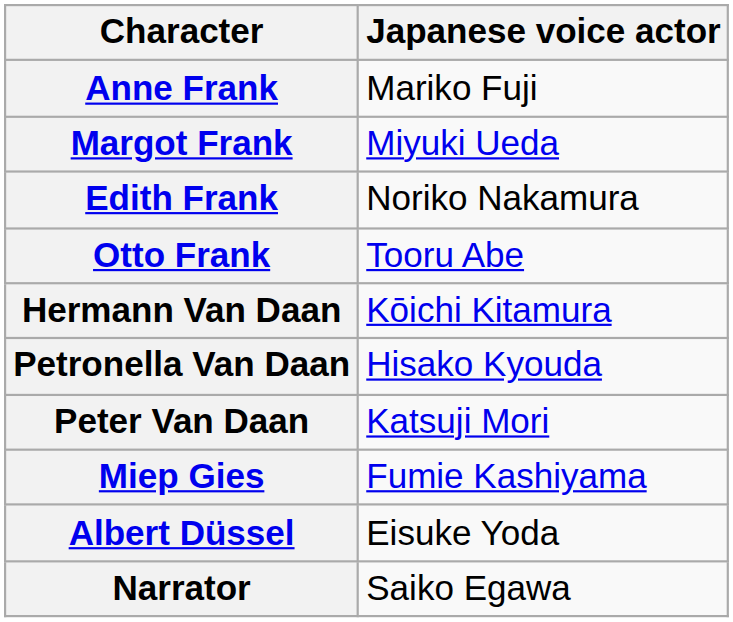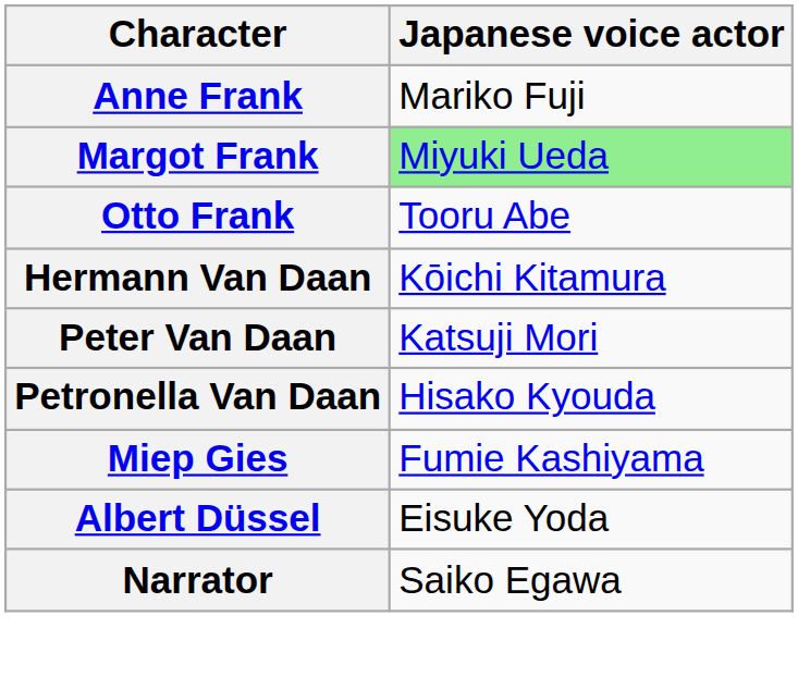 <table class="wikitable plainrowheaders">
 <tr>
 <th>Character</th>
 <th>Japanese voice actor</th>
 </tr>
 <tr>
 <th scope="row"><a href='#'>Anne Frank</a></th>
 <td>Mariko Fuji</td>
 </tr>
 <tr>
 <th scope="row"><a href='#'>Margot Frank</a></th>
-<td><a href='#'>Miyuki Ueda</a></td>
-</tr>
-<tr>
-<th scope="row"><a href='#'>Edith Frank</a></th>
-<td>Noriko Nakamura</td>
+<td style="background: lightgreen;"><a href='#'>Miyuki Ueda</a></td>
 </tr>
 <tr>
 <th scope="row"><a href='#'>Otto Frank</a></th>
 <td><a href='#'>Tooru Abe</a></td>
 </tr>
 <tr>
 <th scope="row">Hermann Van Daan</th>
 <td><a href='#'>Kōichi Kitamura</a></td>
 </tr>
 <tr>
+<th scope="row">Peter Van Daan</th>
+<td><a href='#'>Katsuji Mori</a></td>
+</tr>
+<tr>
 <th scope="row">Petronella Van Daan</th>
 <td><a href='#'>Hisako Kyouda</a></td>
-</tr>
-<tr>
-<th scope="row">Peter Van Daan</th>
-<td><a href='#'>Katsuji Mori</a></td>
 </tr>
 <tr>
 <th scope="row"><a href='#'>Miep Gies</a></th>
 <td><a href='#'>Fumie Kashiyama</a></td>
 </tr>
 <tr>
 <th scope="row"><a href='#'>Albert Düssel</a></th>
 <td>Eisuke Yoda</td>
 </tr>
 <tr>
 <th scope="row">Narrator</th>
 <td>Saiko Egawa</td>
 </tr>
 </table>
